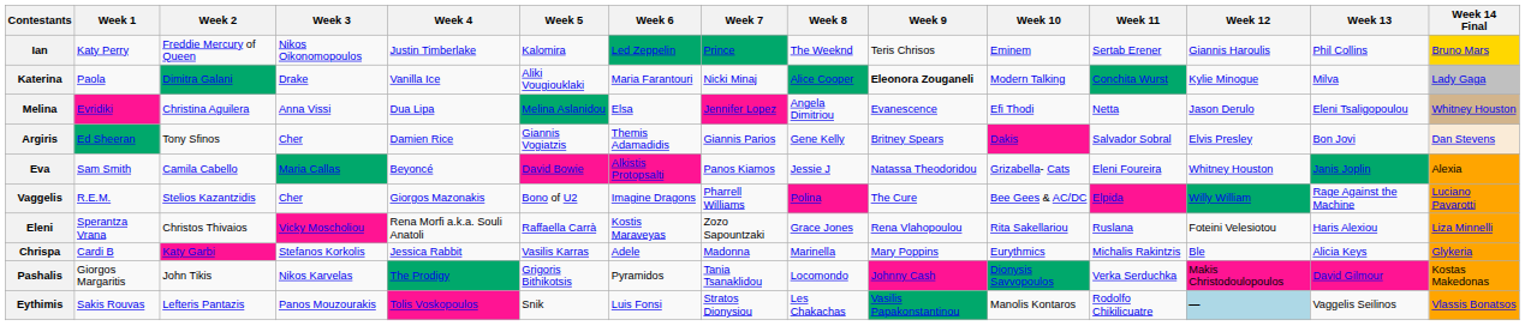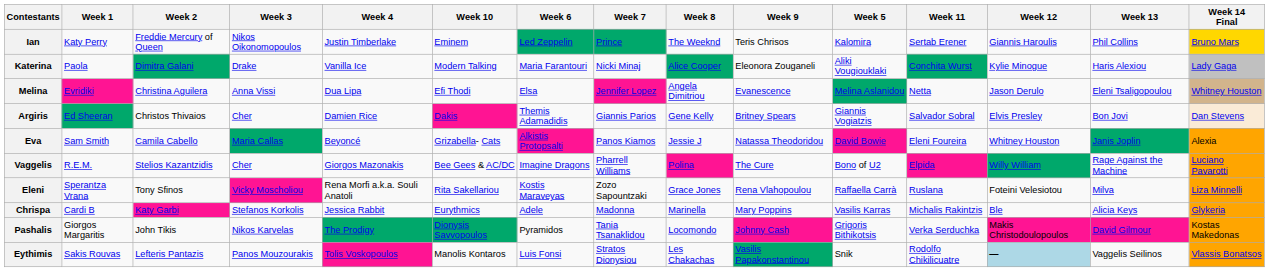 <table class="wikitable" style="font-size:90%">
 <tr>
 <th>Contestants</th>
 <th>Week 1</th>
 <th>Week 2</th>
 <th>Week 3</th>
 <th>Week 4</th>
-<th>Week 5</th>
+<th>Week 10</th>
 <th>Week 6</th>
 <th>Week 7</th>
 <th>Week 8</th>
 <th>Week 9</th>
-<th>Week 10</th>
+<th>Week 5</th>
 <th>Week 11</th>
 <th>Week 12</th>
 <th>Week 13</th>
 <th>Week 14<br>Final</th>
 </tr>
 <tr>
 <th>Ian</th>
 <td><a href='#'>Katy Perry</a></td>
 <td><a href='#'>Freddie Mercury</a> of <a href='#'>Queen</a></td>
 <td><a href='#'>Nikos Oikonomopoulos</a></td>
 <td><a href='#'>Justin Timberlake</a></td>
-<td><a href='#'>Kalomira</a></td>
+<td><a href='#'>Eminem</a></td>
 <td bgcolor="#00A86B"><a href='#'>Led Zeppelin</a></td>
 <td bgcolor="#00A86B"><a href='#'>Prince</a></td>
 <td><a href='#'>The Weeknd</a></td>
 <td>Teris Chrisos</td>
-<td><a href='#'>Eminem</a></td>
+<td><a href='#'>Kalomira</a></td>
 <td><a href='#'>Sertab Erener</a></td>
 <td><a href='#'>Giannis Haroulis</a></td>
 <td><a href='#'>Phil Collins</a></td>
 <td bgcolor="#ffd700"><a href='#'>Bruno Mars</a></td>
 </tr>
 <tr>
 <th>Katerina</th>
 <td><a href='#'>Paola</a></td>
 <td bgcolor="#00A86B"><a href='#'>Dimitra Galani</a></td>
 <td><a href='#'>Drake</a></td>
 <td><a href='#'>Vanilla Ice</a></td>
-<td><a href='#'>Aliki Vougiouklaki</a></td>
+<td><a href='#'>Modern Talking</a></td>
 <td><a href='#'>Maria Farantouri</a></td>
 <td><a href='#'>Nicki Minaj</a></td>
 <td bgcolor="#00A86B"><a href='#'>Alice Cooper</a></td>
-<td><strong>Eleonora Zouganeli</strong></td>
-<td><a href='#'>Modern Talking</a></td>
+<td>Eleonora Zouganeli</td>
+<td><a href='#'>Aliki Vougiouklaki</a></td>
 <td bgcolor="#00A86B"><a href='#'>Conchita Wurst</a></td>
 <td><a href='#'>Kylie Minogue</a></td>
-<td><a href='#'>Milva</a></td>
+<td><a href='#'>Haris Alexiou</a></td>
 <td bgcolor="#c0c0c0"><a href='#'>Lady Gaga</a></td>
 </tr>
 <tr>
 <th>Melina</th>
 <td bgcolor="deeppink"><a href='#'>Evridiki</a></td>
 <td><a href='#'>Christina Aguilera</a></td>
 <td><a href='#'>Anna Vissi</a></td>
 <td><a href='#'>Dua Lipa</a></td>
-<td bgcolor="#00A86B"><a href='#'>Melina Aslanidou</a></td>
+<td><a href='#'>Efi Thodi</a></td>
 <td><a href='#'>Elsa</a></td>
 <td bgcolor="deeppink"><a href='#'>Jennifer Lopez</a></td>
 <td><a href='#'>Angela Dimitriou</a></td>
 <td><a href='#'>Evanescence</a></td>
-<td><a href='#'>Efi Thodi</a></td>
+<td bgcolor="#00A86B"><a href='#'>Melina Aslanidou</a></td>
 <td><a href='#'>Netta</a></td>
 <td><a href='#'>Jason Derulo</a></td>
 <td><a href='#'>Eleni Tsaligopoulou</a></td>
 <td bgcolor="#d2b48c"><a href='#'>Whitney Houston</a></td>
 </tr>
 <tr>
 <th>Argiris</th>
 <td bgcolor="#00A86B"><a href='#'>Ed Sheeran</a></td>
-<td>Tony Sfinos</td>
+<td>Christos Thivaios</td>
 <td><a href='#'>Cher</a></td>
 <td><a href='#'>Damien Rice</a></td>
-<td><a href='#'>Giannis Vogiatzis</a></td>
+<td bgcolor="deeppink"><a href='#'>Dakis</a></td>
 <td><a href='#'>Themis Adamadidis</a></td>
 <td><a href='#'>Giannis Parios</a></td>
 <td><a href='#'>Gene Kelly</a></td>
 <td><a href='#'>Britney Spears</a></td>
-<td bgcolor="deeppink"><a href='#'>Dakis</a></td>
+<td><a href='#'>Giannis Vogiatzis</a></td>
 <td><a href='#'>Salvador Sobral</a></td>
 <td><a href='#'>Elvis Presley</a></td>
 <td><a href='#'>Bon Jovi</a></td>
 <td bgcolor=antiquewhite><a href='#'>Dan Stevens</a></td>
 </tr>
 <tr>
 <th>Eva</th>
 <td><a href='#'>Sam Smith</a></td>
 <td><a href='#'>Camila Cabello</a></td>
 <td bgcolor="#00A86B"><a href='#'>Maria Callas</a></td>
 <td><a href='#'>Beyoncé</a></td>
-<td bgcolor="deeppink"><a href='#'>David Bowie</a></td>
+<td><a href='#'>Grizabella</a>- <a href='#'>Cats</a></td>
 <td bgcolor="deeppink"><a href='#'>Alkistis Protopsalti</a></td>
 <td><a href='#'>Panos Kiamos</a></td>
 <td><a href='#'>Jessie J</a></td>
 <td><a href='#'>Natassa Theodoridou</a></td>
-<td><a href='#'>Grizabella</a>- <a href='#'>Cats</a></td>
+<td bgcolor="deeppink"><a href='#'>David Bowie</a></td>
 <td><a href='#'>Eleni Foureira</a></td>
 <td><a href='#'>Whitney Houston</a></td>
 <td bgcolor="#00A86B"><a href='#'>Janis Joplin</a></td>
 <td data-sort-value="5" bgcolor="orange">Alexia</td>
 </tr>
 <tr>
 <th>Vaggelis</th>
 <td><a href='#'>R.E.M.</a></td>
 <td><a href='#'>Stelios Kazantzidis</a></td>
 <td><a href='#'>Cher</a></td>
 <td><a href='#'>Giorgos Mazonakis</a></td>
-<td><a href='#'>Bono</a> of <a href='#'>U2</a></td>
+<td><a href='#'>Bee Gees</a> & <a href='#'>AC/DC</a></td>
 <td><a href='#'>Imagine Dragons</a></td>
 <td><a href='#'>Pharrell Williams</a></td>
 <td bgcolor="deeppink"><a href='#'>Polina</a></td>
 <td><a href='#'>The Cure</a></td>
-<td><a href='#'>Bee Gees</a> & <a href='#'>AC/DC</a></td>
+<td><a href='#'>Bono</a> of <a href='#'>U2</a></td>
 <td bgcolor="deeppink"><a href='#'>Elpida</a></td>
 <td bgcolor="#00A86B"><a href='#'>Willy William</a></td>
 <td><a href='#'>Rage Against the Machine</a></td>
 <td data-sort-value="5" bgcolor="orange"><a href='#'>Luciano Pavarotti</a></td>
 </tr>
 <tr>
 <th>Eleni</th>
 <td><a href='#'>Sperantza Vrana</a></td>
-<td>Christos Thivaios</td>
+<td>Tony Sfinos</td>
 <td bgcolor="deeppink"><a href='#'>Vicky Moscholiou</a></td>
 <td>Rena Morfi a.k.a. Souli Anatoli</td>
-<td><a href='#'>Raffaella Carrà</a></td>
+<td><a href='#'>Rita Sakellariou</a></td>
 <td><a href='#'>Kostis Maraveyas</a></td>
 <td>Zozo Sapountzaki</td>
 <td><a href='#'>Grace Jones</a></td>
 <td><a href='#'>Rena Vlahopoulou</a></td>
-<td><a href='#'>Rita Sakellariou</a></td>
+<td><a href='#'>Raffaella Carrà</a></td>
 <td><a href='#'>Ruslana</a></td>
 <td>Foteini Velesiotou</td>
-<td><a href='#'>Haris Alexiou</a></td>
+<td><a href='#'>Milva</a></td>
 <td data-sort-value="5" bgcolor="orange"><a href='#'>Liza Minnelli</a></td>
 </tr>
 <tr>
 <th>Chrispa</th>
 <td><a href='#'>Cardi B</a></td>
 <td bgcolor="deeppink"><a href='#'>Katy Garbi</a></td>
 <td><a href='#'>Stefanos Korkolis</a></td>
 <td><a href='#'>Jessica Rabbit</a></td>
-<td><a href='#'>Vasilis Karras</a></td>
+<td><a href='#'>Eurythmics</a></td>
 <td><a href='#'>Adele</a></td>
 <td><a href='#'>Madonna</a></td>
 <td><a href='#'>Marinella</a></td>
 <td><a href='#'>Mary Poppins</a></td>
-<td><a href='#'>Eurythmics</a></td>
+<td><a href='#'>Vasilis Karras</a></td>
 <td><a href='#'>Michalis Rakintzis</a></td>
 <td><a href='#'>Ble</a></td>
 <td><a href='#'>Alicia Keys</a></td>
 <td data-sort-value="5" bgcolor="orange"><a href='#'>Glykeria</a></td>
 </tr>
 <tr>
 <th>Pashalis</th>
 <td>Giorgos Margaritis</td>
 <td>John Tikis</td>
 <td><a href='#'>Nikos Karvelas</a></td>
 <td bgcolor="#00A86B"><a href='#'>The Prodigy</a></td>
-<td><a href='#'>Grigoris Bithikotsis</a></td>
+<td bgcolor="#00A86B"><a href='#'>Dionysis Savvopoulos</a></td>
 <td>Pyramidos</td>
 <td><a href='#'>Tania Tsanaklidou</a></td>
 <td><a href='#'>Locomondo</a></td>
 <td bgcolor="deeppink"><a href='#'>Johnny Cash</a></td>
-<td bgcolor="#00A86B"><a href='#'>Dionysis Savvopoulos</a></td>
+<td><a href='#'>Grigoris Bithikotsis</a></td>
 <td><a href='#'>Verka Serduchka</a></td>
 <td bgcolor="deeppink">Makis Christodoulopoulos</td>
 <td bgcolor="deeppink"><a href='#'>David Gilmour</a></td>
 <td data-sort-value="5" bgcolor="orange">Kostas Makedonas</td>
 </tr>
 <tr>
 <th>Eythimis</th>
 <td><a href='#'>Sakis Rouvas</a></td>
 <td><a href='#'>Lefteris Pantazis</a></td>
 <td><a href='#'>Panos Mouzourakis</a></td>
 <td bgcolor="deeppink"><a href='#'>Tolis Voskopoulos</a></td>
-<td>Snik</td>
+<td>Manolis Kontaros</td>
 <td><a href='#'>Luis Fonsi</a></td>
 <td><a href='#'>Stratos Dionysiou</a></td>
 <td><a href='#'>Les Chakachas</a></td>
 <td bgcolor="#00A86B"><a href='#'>Vasilis Papakonstantinou</a></td>
-<td>Manolis Kontaros</td>
+<td>Snik</td>
 <td><a href='#'>Rodolfo Chikilicuatre</a></td>
 <td bgcolor="lightblue"><strong>—</strong></td>
 <td>Vaggelis Seilinos</td>
 <td data-sort-value="5" bgcolor="orange"><a href='#'>Vlassis Bonatsos</a></td>
 </tr>
 </table>
